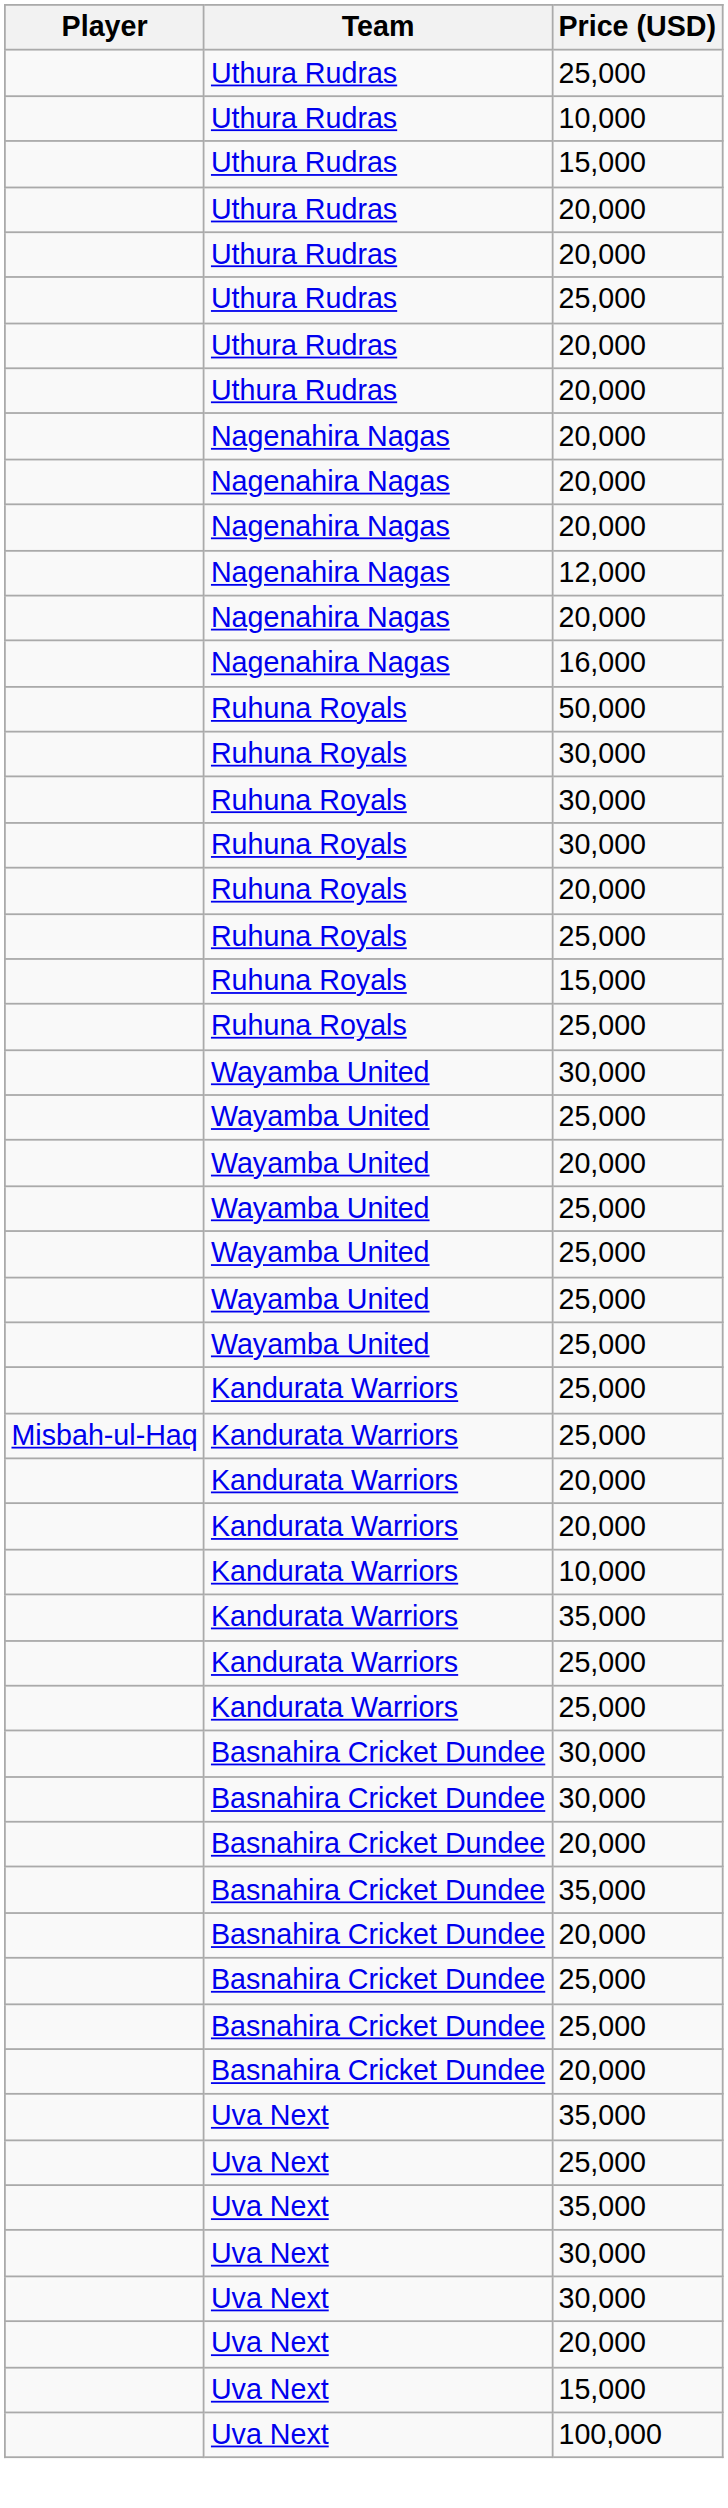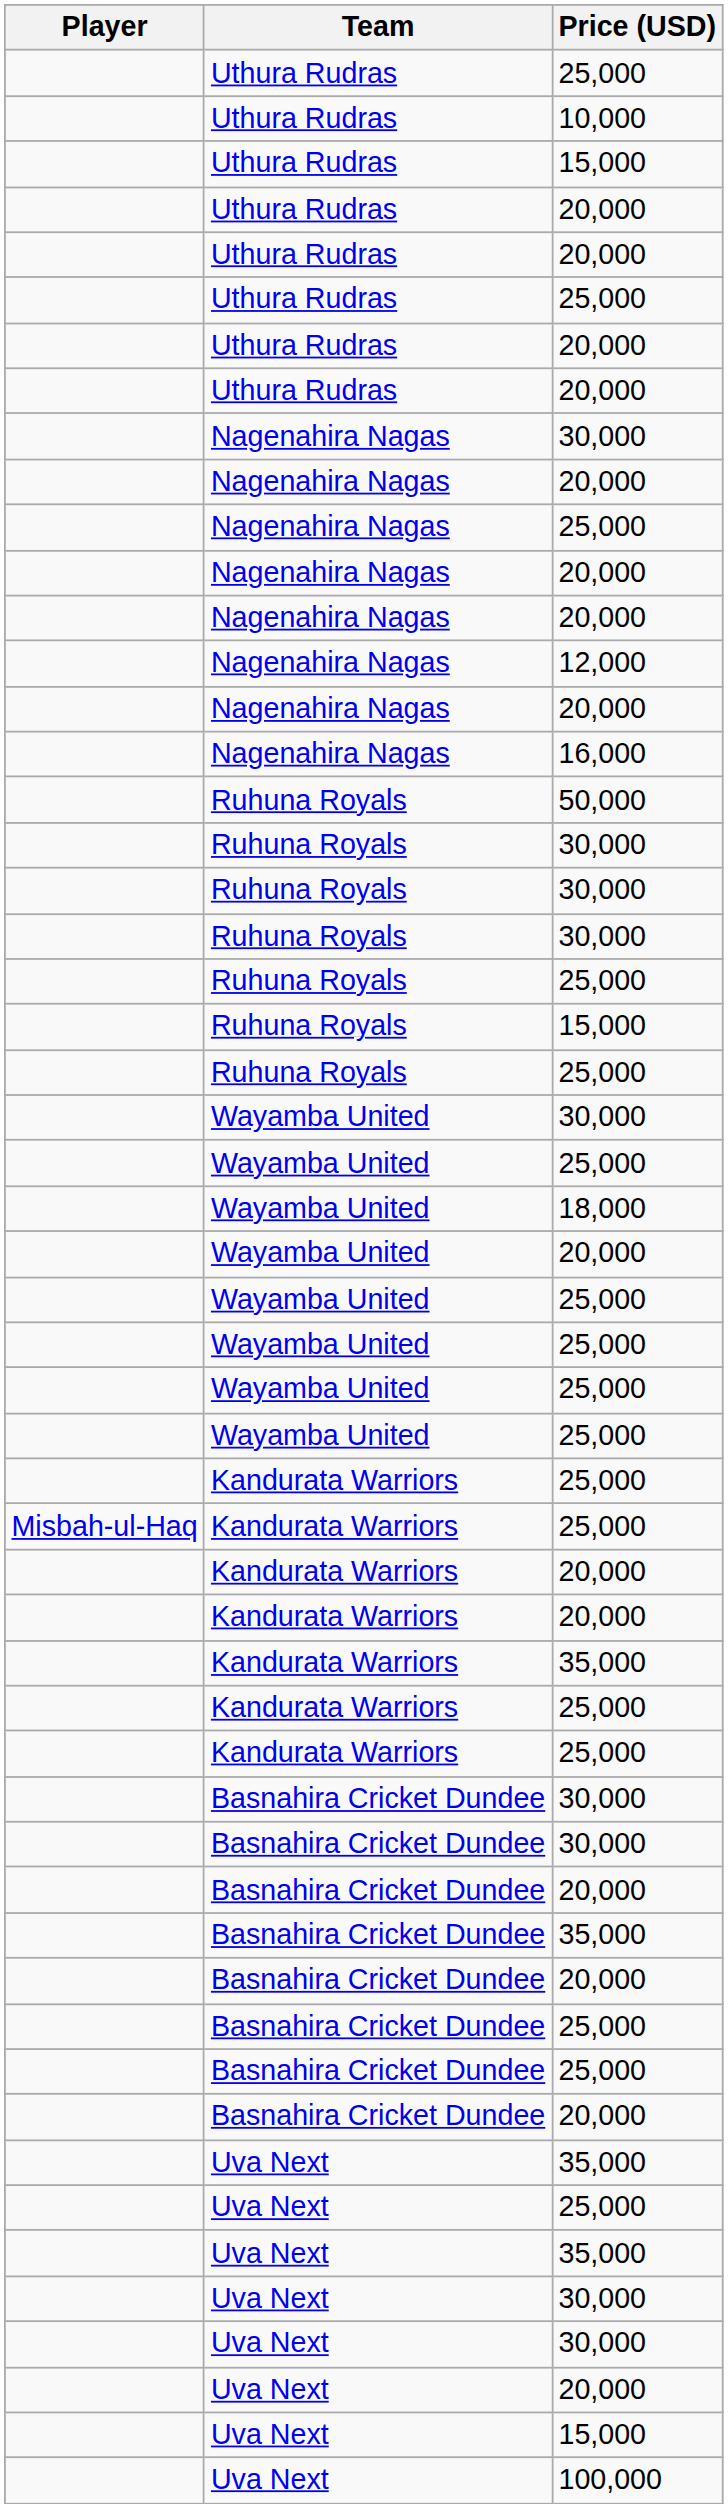 <table class="wikitable sortable">
 <tr>
 <th>Player</th>
 <th>Team</th>
 <th>Price (USD)</th>
 </tr>
 <tr>
 <td> </td>
 <td><a href='#'>Uthura Rudras</a></td>
 <td>25,000</td>
 </tr>
 <tr>
 <td> </td>
 <td><a href='#'>Uthura Rudras</a></td>
 <td>10,000</td>
 </tr>
 <tr>
 <td> </td>
 <td><a href='#'>Uthura Rudras</a></td>
 <td>15,000</td>
 </tr>
 <tr>
 <td> </td>
 <td><a href='#'>Uthura Rudras</a></td>
 <td>20,000</td>
 </tr>
 <tr>
 <td> </td>
 <td><a href='#'>Uthura Rudras</a></td>
 <td>20,000</td>
 </tr>
 <tr>
 <td> </td>
 <td><a href='#'>Uthura Rudras</a></td>
 <td>25,000</td>
 </tr>
 <tr>
 <td> </td>
 <td><a href='#'>Uthura Rudras</a></td>
 <td>20,000</td>
 </tr>
 <tr>
 <td> </td>
 <td><a href='#'>Uthura Rudras</a></td>
 <td>20,000</td>
 </tr>
 <tr>
 <td> </td>
 <td><a href='#'>Nagenahira Nagas</a></td>
+<td>30,000</td>
+</tr>
+<tr>
+<td> </td>
+<td><a href='#'>Nagenahira Nagas</a></td>
 <td>20,000</td>
+</tr>
+<tr>
+<td> </td>
+<td><a href='#'>Nagenahira Nagas</a></td>
+<td>25,000</td>
 </tr>
 <tr>
 <td> </td>
 <td><a href='#'>Nagenahira Nagas</a></td>
 <td>20,000</td>
 </tr>
 <tr>
 <td> </td>
 <td><a href='#'>Nagenahira Nagas</a></td>
 <td>20,000</td>
 </tr>
 <tr>
 <td> </td>
 <td><a href='#'>Nagenahira Nagas</a></td>
 <td>12,000</td>
 </tr>
 <tr>
 <td> </td>
 <td><a href='#'>Nagenahira Nagas</a></td>
 <td>20,000</td>
 </tr>
 <tr>
 <td> </td>
 <td><a href='#'>Nagenahira Nagas</a></td>
 <td>16,000</td>
 </tr>
 <tr>
 <td> </td>
 <td><a href='#'>Ruhuna Royals</a></td>
 <td>50,000</td>
 </tr>
 <tr>
 <td> </td>
 <td><a href='#'>Ruhuna Royals</a></td>
 <td>30,000</td>
 </tr>
 <tr>
 <td> </td>
 <td><a href='#'>Ruhuna Royals</a></td>
 <td>30,000</td>
 </tr>
 <tr>
 <td> </td>
 <td><a href='#'>Ruhuna Royals</a></td>
 <td>30,000</td>
 </tr>
 <tr>
 <td> </td>
 <td><a href='#'>Ruhuna Royals</a></td>
-<td>20,000</td>
-</tr>
-<tr>
-<td> </td>
-<td><a href='#'>Ruhuna Royals</a></td>
 <td>25,000</td>
 </tr>
 <tr>
 <td> </td>
 <td><a href='#'>Ruhuna Royals</a></td>
 <td>15,000</td>
 </tr>
 <tr>
 <td> </td>
 <td><a href='#'>Ruhuna Royals</a></td>
 <td>25,000</td>
 </tr>
 <tr>
 <td> </td>
 <td><a href='#'>Wayamba United</a></td>
 <td>30,000</td>
 </tr>
 <tr>
 <td> </td>
 <td><a href='#'>Wayamba United</a></td>
 <td>25,000</td>
+</tr>
+<tr>
+<td> </td>
+<td><a href='#'>Wayamba United</a></td>
+<td>18,000</td>
 </tr>
 <tr>
 <td> </td>
 <td><a href='#'>Wayamba United</a></td>
 <td>20,000</td>
 </tr>
 <tr>
 <td> </td>
 <td><a href='#'>Wayamba United</a></td>
 <td>25,000</td>
 </tr>
 <tr>
 <td> </td>
 <td><a href='#'>Wayamba United</a></td>
 <td>25,000</td>
 </tr>
 <tr>
 <td> </td>
 <td><a href='#'>Wayamba United</a></td>
 <td>25,000</td>
 </tr>
 <tr>
 <td> </td>
 <td><a href='#'>Wayamba United</a></td>
 <td>25,000</td>
 </tr>
 <tr>
 <td> </td>
 <td><a href='#'>Kandurata Warriors</a></td>
 <td>25,000</td>
 </tr>
 <tr>
 <td> <a href='#'>Misbah-ul-Haq</a></td>
 <td><a href='#'>Kandurata Warriors</a></td>
 <td>25,000</td>
 </tr>
 <tr>
 <td> </td>
 <td><a href='#'>Kandurata Warriors</a></td>
 <td>20,000</td>
 </tr>
 <tr>
 <td> </td>
 <td><a href='#'>Kandurata Warriors</a></td>
 <td>20,000</td>
-</tr>
-<tr>
-<td> </td>
-<td><a href='#'>Kandurata Warriors</a></td>
-<td>10,000</td>
 </tr>
 <tr>
 <td> </td>
 <td><a href='#'>Kandurata Warriors</a></td>
 <td>35,000</td>
 </tr>
 <tr>
 <td> </td>
 <td><a href='#'>Kandurata Warriors</a></td>
 <td>25,000</td>
 </tr>
 <tr>
 <td> </td>
 <td><a href='#'>Kandurata Warriors</a></td>
 <td>25,000</td>
 </tr>
 <tr>
 <td> </td>
 <td><a href='#'>Basnahira Cricket Dundee</a></td>
 <td>30,000</td>
 </tr>
 <tr>
 <td> </td>
 <td><a href='#'>Basnahira Cricket Dundee</a></td>
 <td>30,000</td>
 </tr>
 <tr>
 <td> </td>
 <td><a href='#'>Basnahira Cricket Dundee</a></td>
 <td>20,000</td>
 </tr>
 <tr>
 <td> </td>
 <td><a href='#'>Basnahira Cricket Dundee</a></td>
 <td>35,000</td>
 </tr>
 <tr>
 <td> </td>
 <td><a href='#'>Basnahira Cricket Dundee</a></td>
 <td>20,000</td>
 </tr>
 <tr>
 <td> </td>
 <td><a href='#'>Basnahira Cricket Dundee</a></td>
 <td>25,000</td>
 </tr>
 <tr>
 <td> </td>
 <td><a href='#'>Basnahira Cricket Dundee</a></td>
 <td>25,000</td>
 </tr>
 <tr>
 <td> </td>
 <td><a href='#'>Basnahira Cricket Dundee</a></td>
 <td>20,000</td>
 </tr>
 <tr>
 <td> </td>
 <td><a href='#'>Uva Next</a></td>
 <td>35,000</td>
 </tr>
 <tr>
 <td> </td>
 <td><a href='#'>Uva Next</a></td>
 <td>25,000</td>
 </tr>
 <tr>
 <td> </td>
 <td><a href='#'>Uva Next</a></td>
 <td>35,000</td>
 </tr>
 <tr>
 <td> </td>
 <td><a href='#'>Uva Next</a></td>
 <td>30,000</td>
 </tr>
 <tr>
 <td> </td>
 <td><a href='#'>Uva Next</a></td>
 <td>30,000</td>
 </tr>
 <tr>
 <td> </td>
 <td><a href='#'>Uva Next</a></td>
 <td>20,000</td>
 </tr>
 <tr>
 <td> </td>
 <td><a href='#'>Uva Next</a></td>
 <td>15,000</td>
 </tr>
 <tr>
 <td> </td>
 <td><a href='#'>Uva Next</a></td>
 <td>100,000</td>
 </tr>
 </table>
